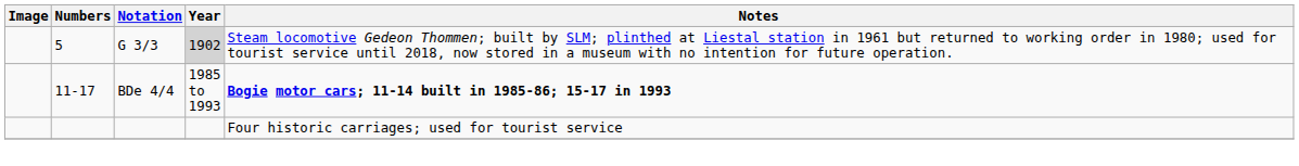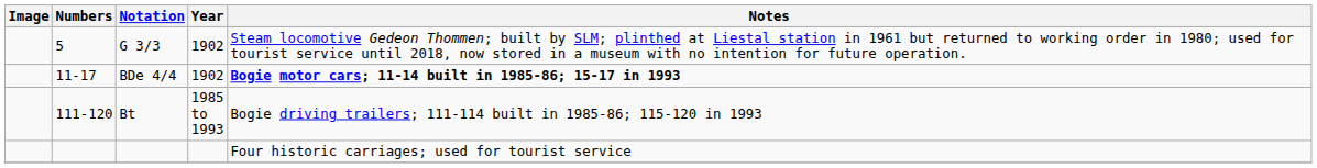 <table class="wikitable sortable">
 <tr>
 <th>Image</th>
 <th>Numbers</th>
 <th><a href='#'>Notation</a></th>
 <th>Year</th>
 <th class="unsortable">Notes</th>
 </tr>
 <tr>
 <td></td>
 <td>5</td>
 <td>G 3/3</td>
-<td style="background: lightgrey;">1902</td>
+<td>1902</td>
 <td><a href='#'>Steam locomotive</a> <em>Gedeon Thommen</em>; built by <a href='#'>SLM</a>; <a href='#'>plinthed</a> at <a href='#'>Liestal station</a> in 1961 but returned to working order in 1980; used for tourist service until 2018, now stored in a museum with no intention for future operation.</td>
 </tr>
 <tr>
 <td></td>
 <td>11-17</td>
 <td>BDe 4/4</td>
+<td>1902</td>
+<td><strong><a href='#'>Bogie</a> <a href='#'>motor cars</a>; 11-14 built in 1985-86; 15-17 in 1993</strong></td>
+</tr>
+<tr>
+<td></td>
+<td>111-120</td>
+<td>Bt</td>
 <td>1985<br>to<br>1993</td>
-<td><strong><a href='#'>Bogie</a> <a href='#'>motor cars</a>; 11-14 built in 1985-86; 15-17 in 1993</strong></td>
+<td>Bogie <a href='#'>driving trailers</a>; 111-114 built in 1985-86; 115-120 in 1993</td>
 </tr>
 <tr>
 <td></td>
 <td></td>
 <td></td>
 <td></td>
 <td>Four historic carriages; used for tourist service</td>
 </tr>
 <tr>
 </tr>
 </table>
